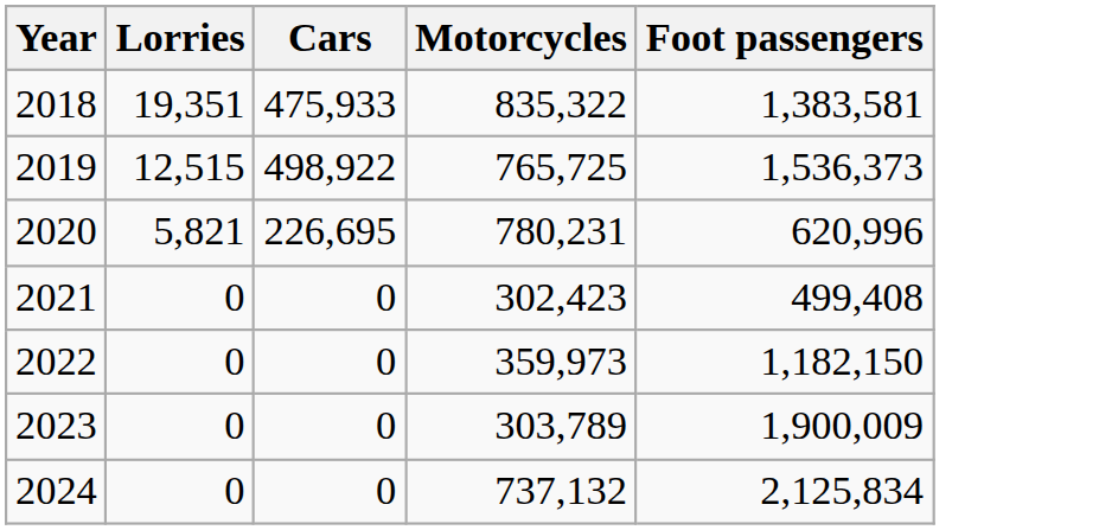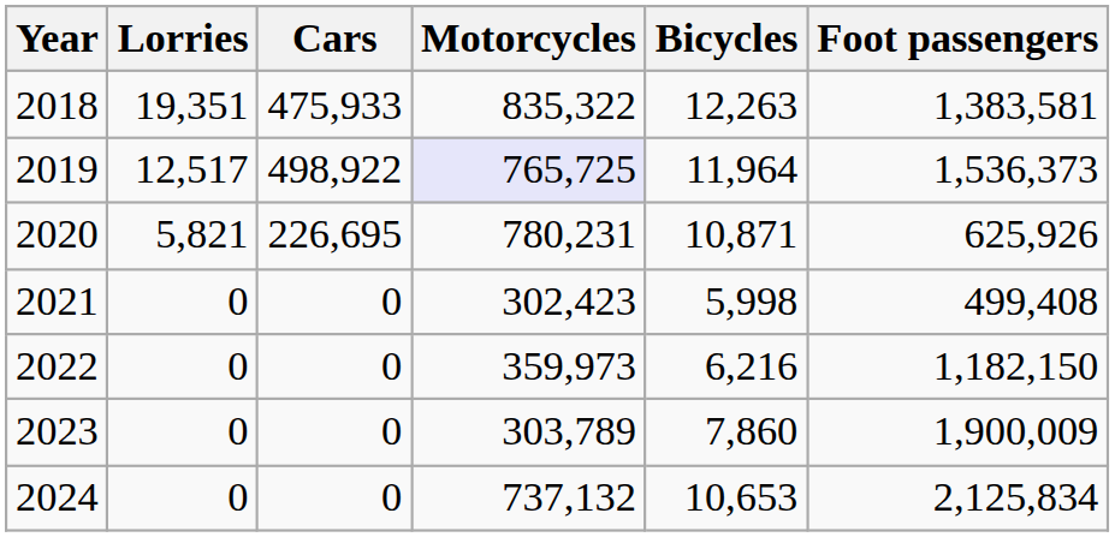 <table class="wikitable sortable">
 <tr>
 <th>Year</th>
 <th>Lorries</th>
 <th>Cars</th>
 <th>Motorcycles</th>
+<th>Bicycles</th>
 <th>Foot passengers</th>
 </tr>
 <tr>
 <td>2018</td>
 <td align="right">19,351</td>
 <td align="right">475,933</td>
 <td align="right">835,322</td>
+<td align="right">12,263</td>
 <td align="right">1,383,581</td>
 </tr>
 <tr>
 <td>2019</td>
-<td align="right">12,515</td>
+<td align="right">12,517</td>
 <td align="right">498,922</td>
-<td align="right">765,725</td>
+<td align="right" style="background: lavender;">765,725</td>
+<td align="right">11,964</td>
 <td align="right">1,536,373</td>
 </tr>
 <tr>
 <td>2020</td>
 <td align="right">5,821</td>
 <td align="right">226,695</td>
 <td align="right">780,231</td>
-<td align="right">620,996</td>
+<td align="right">10,871</td>
+<td align="right">625,926</td>
 </tr>
 <tr>
 <td>2021</td>
 <td align="right">0</td>
 <td align="right">0</td>
 <td align="right">302,423</td>
+<td align="right">5,998</td>
 <td align="right">499,408</td>
 </tr>
 <tr>
 <td>2022</td>
 <td align="right">0</td>
 <td align="right">0</td>
 <td align="right">359,973</td>
+<td align="right">6,216</td>
 <td align="right">1,182,150</td>
 </tr>
 <tr>
 <td>2023</td>
 <td align="right">0</td>
 <td align="right">0</td>
 <td align="right">303,789</td>
+<td align="right">7,860</td>
 <td align="right">1,900,009</td>
 </tr>
 <tr>
 <td>2024</td>
 <td align="right">0</td>
 <td align="right">0</td>
 <td align="right">737,132</td>
+<td align="right">10,653</td>
 <td align="right">2,125,834</td>
 </tr>
 </table>
